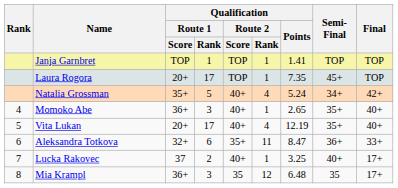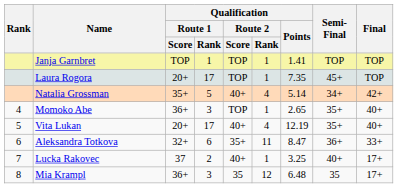 <table class="wikitable sortable" style="text-align:center">
 <tr>
 <th rowspan="3">Rank</th>
 <th rowspan="3" width="200">Name</th>
 <th colspan="5">Qualification</th>
 <th rowspan="3">Semi-Final</th>
 <th rowspan="3" width="50">Final</th>
 </tr>
 <tr>
 <th colspan="2">Route 1</th>
 <th colspan="2">Route 2</th>
 <th rowspan="2">Points</th>
 </tr>
 <tr>
 <th colspan="1" rowspan="1">Score</th>
 <th colspan="1" rowspan="1">Rank</th>
 <th colspan="1" rowspan="1">Score</th>
 <th colspan="1" rowspan="1">Rank</th>
 </tr>
 <tr bgcolor="#F7F6A8">
 <td></td>
 <td align="left"> <a href='#'>Janja Garnbret</a></td>
 <td>TOP</td>
 <td>1</td>
 <td>TOP</td>
 <td>1</td>
 <td>1.41</td>
 <td>TOP</td>
 <td>TOP</td>
 </tr>
 <tr bgcolor="#DCE5E5">
 <td></td>
 <td align="left"> <a href='#'>Laura Rogora</a></td>
 <td>20+</td>
 <td>17</td>
 <td>TOP</td>
 <td>1</td>
 <td>7.35</td>
 <td>45+</td>
 <td>TOP</td>
 </tr>
 <tr bgcolor="#FFDAB9">
 <td></td>
 <td align="left"> <a href='#'>Natalia Grossman</a></td>
 <td>35+</td>
 <td>5</td>
 <td>40+</td>
 <td>4</td>
-<td>5.24</td>
+<td>5.14</td>
 <td>34+</td>
 <td>42+</td>
 </tr>
 <tr>
 <td>4</td>
 <td align="left"> <a href='#'>Momoko Abe</a></td>
 <td>36+</td>
 <td>3</td>
-<td>40+</td>
+<td>TOP</td>
 <td>1</td>
 <td>2.65</td>
 <td>35+</td>
 <td>40+</td>
 </tr>
 <tr>
 <td>5</td>
 <td align="left"> <a href='#'>Vita Lukan</a></td>
 <td>20+</td>
 <td>17</td>
 <td>40+</td>
 <td>4</td>
 <td>12.19</td>
 <td>35+</td>
 <td>40+</td>
 </tr>
 <tr>
 <td>6</td>
 <td align="left"> <a href='#'>Aleksandra Totkova</a></td>
 <td>32+</td>
 <td>6</td>
 <td>35+</td>
 <td>11</td>
 <td>8.47</td>
 <td>36+</td>
 <td>33+</td>
 </tr>
 <tr>
 <td>7</td>
 <td align="left"> <a href='#'>Lucka Rakovec</a></td>
 <td>37</td>
 <td>2</td>
 <td>40+</td>
 <td>1</td>
 <td>3.25</td>
 <td>40+</td>
 <td>17+</td>
 </tr>
 <tr>
 <td>8</td>
 <td align="left"> <a href='#'>Mia Krampl</a></td>
 <td>36+</td>
 <td>3</td>
 <td>35</td>
 <td>12</td>
 <td>6.48</td>
 <td>35</td>
 <td>17+</td>
 </tr>
 </table>
